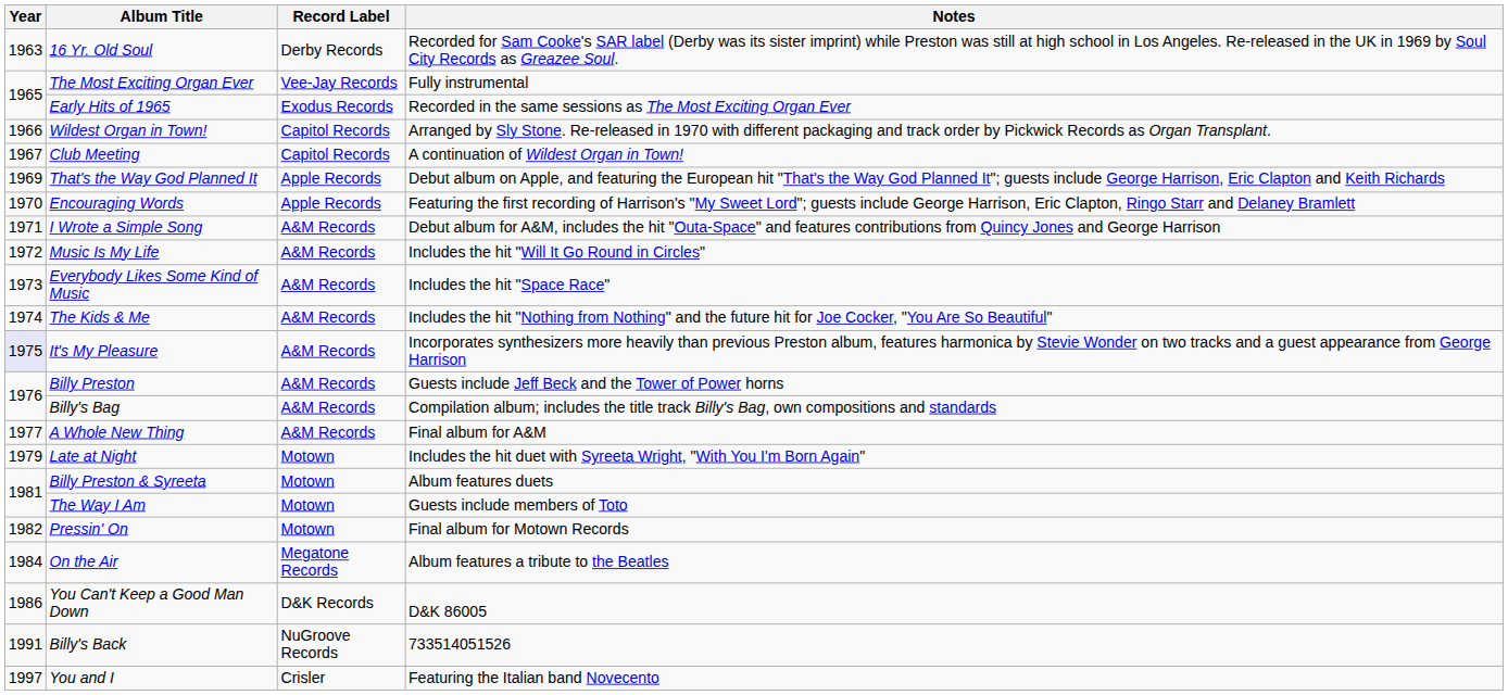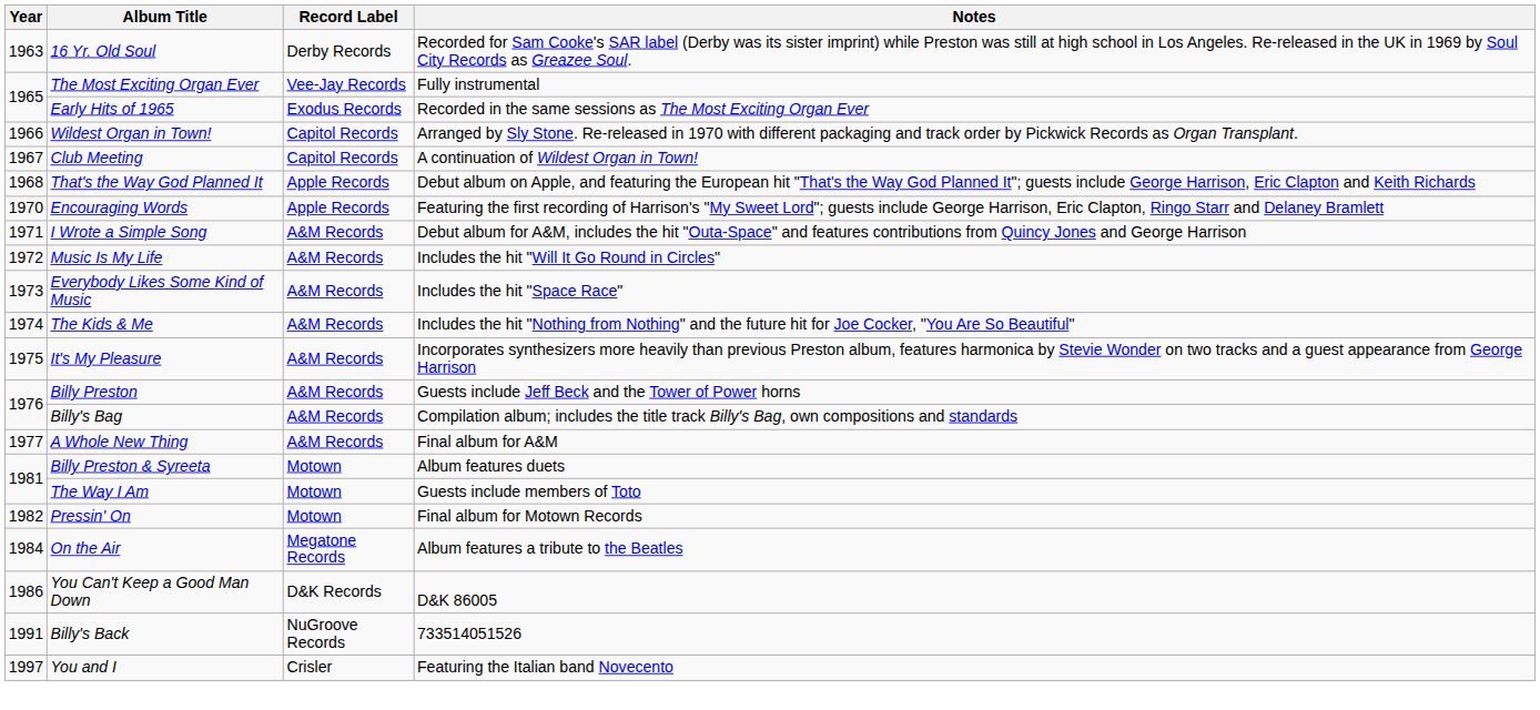 <table class="wikitable">
 <tr>
 <th>Year</th>
 <th>Album Title</th>
 <th>Record Label</th>
 <th>Notes</th>
 </tr>
 <tr>
 <td>1963</td>
 <td><em><a href='#'>16 Yr. Old Soul</a></em></td>
 <td>Derby Records</td>
 <td>Recorded for <a href='#'>Sam Cooke</a>'s <a href='#'>SAR label</a> (Derby was its sister imprint) while Preston was still at high school in Los Angeles. Re-released in the UK in 1969 by <a href='#'>Soul City Records</a> as <em><a href='#'>Greazee Soul</a></em>.</td>
 </tr>
 <tr>
 <td rowspan="2">1965</td>
 <td><em><a href='#'>The Most Exciting Organ Ever</a></em></td>
 <td><a href='#'>Vee-Jay Records</a></td>
 <td>Fully instrumental</td>
 </tr>
 <tr>
 <td><em><a href='#'>Early Hits of 1965</a></em></td>
 <td><a href='#'>Exodus Records</a></td>
 <td>Recorded in the same sessions as <em><a href='#'>The Most Exciting Organ Ever</a></em></td>
 </tr>
 <tr>
 <td>1966</td>
 <td><em><a href='#'>Wildest Organ in Town!</a></em></td>
 <td><a href='#'>Capitol Records</a></td>
 <td>Arranged by <a href='#'>Sly Stone</a>. Re-released in 1970 with different packaging and track order by Pickwick Records as <em>Organ Transplant</em>.</td>
 </tr>
 <tr>
 <td>1967</td>
 <td><em><a href='#'>Club Meeting</a></em></td>
 <td><a href='#'>Capitol Records</a></td>
 <td>A continuation of <em><a href='#'>Wildest Organ in Town!</a></em></td>
 </tr>
 <tr>
-<td>1969</td>
+<td>1968</td>
 <td><em><a href='#'>That's the Way God Planned It</a></em></td>
 <td><a href='#'>Apple Records</a></td>
 <td>Debut album on Apple, and featuring the European hit "<a href='#'>That's the Way God Planned It</a>"; guests include <a href='#'>George Harrison</a>, <a href='#'>Eric Clapton</a> and <a href='#'>Keith Richards</a></td>
 </tr>
 <tr>
 <td>1970</td>
 <td><em><a href='#'>Encouraging Words</a></em></td>
 <td><a href='#'>Apple Records</a></td>
 <td>Featuring the first recording of Harrison's "<a href='#'>My Sweet Lord</a>"; guests include George Harrison, Eric Clapton, <a href='#'>Ringo Starr</a> and <a href='#'>Delaney Bramlett</a></td>
 </tr>
 <tr>
 <td>1971</td>
 <td><em><a href='#'>I Wrote a Simple Song</a></em></td>
 <td><a href='#'>A&M Records</a></td>
 <td>Debut album for A&M, includes the hit "<a href='#'>Outa-Space</a>" and features contributions from <a href='#'>Quincy Jones</a> and George Harrison</td>
 </tr>
 <tr>
 <td>1972</td>
 <td><em><a href='#'>Music Is My Life</a></em></td>
 <td><a href='#'>A&M Records</a></td>
 <td>Includes the hit "<a href='#'>Will It Go Round in Circles</a>"</td>
 </tr>
 <tr>
 <td>1973</td>
 <td><em><a href='#'>Everybody Likes Some Kind of Music</a></em></td>
 <td><a href='#'>A&M Records</a></td>
 <td>Includes the hit "<a href='#'>Space Race</a>"</td>
 </tr>
 <tr>
 <td>1974</td>
 <td><em><a href='#'>The Kids & Me</a></em></td>
 <td><a href='#'>A&M Records</a></td>
 <td>Includes the hit "<a href='#'>Nothing from Nothing</a>" and the future hit for <a href='#'>Joe Cocker</a>, "<a href='#'>You Are So Beautiful</a>"</td>
 </tr>
 <tr>
-<td style="background: lavender;">1975</td>
+<td>1975</td>
 <td><em><a href='#'>It's My Pleasure</a></em></td>
 <td><a href='#'>A&M Records</a></td>
 <td>Incorporates synthesizers more heavily than previous Preston album, features harmonica by <a href='#'>Stevie Wonder</a> on two tracks and a guest appearance from <a href='#'>George Harrison</a></td>
 </tr>
 <tr>
 <td rowspan="2">1976</td>
 <td><em><a href='#'>Billy Preston</a></em></td>
 <td><a href='#'>A&M Records</a></td>
 <td>Guests include <a href='#'>Jeff Beck</a> and the <a href='#'>Tower of Power</a> horns</td>
 </tr>
 <tr>
 <td><em>Billy's Bag</em></td>
 <td><a href='#'>A&M Records</a></td>
 <td>Compilation album; includes the title track <em>Billy's Bag</em>, own compositions and <a href='#'>standards</a></td>
 </tr>
 <tr>
 <td>1977</td>
 <td><em><a href='#'>A Whole New Thing</a></em></td>
 <td><a href='#'>A&M Records</a></td>
 <td>Final album for A&M</td>
-</tr>
-<tr>
-<td>1979</td>
-<td><em><a href='#'>Late at Night</a></em></td>
-<td><a href='#'>Motown</a></td>
-<td>Includes the hit duet with <a href='#'>Syreeta Wright</a>, "<a href='#'>With You I'm Born Again</a>"</td>
 </tr>
 <tr>
 <td rowspan="2">1981</td>
 <td><em><a href='#'>Billy Preston & Syreeta</a></em></td>
 <td><a href='#'>Motown</a></td>
 <td>Album features duets</td>
 </tr>
 <tr>
 <td><em><a href='#'>The Way I Am</a></em></td>
 <td><a href='#'>Motown</a></td>
 <td>Guests include members of <a href='#'>Toto</a></td>
 </tr>
 <tr>
 <td>1982</td>
 <td><em><a href='#'>Pressin' On</a></em></td>
 <td><a href='#'>Motown</a></td>
 <td>Final album for Motown Records</td>
 </tr>
 <tr>
 <td>1984</td>
 <td><em><a href='#'>On the Air</a></em></td>
 <td><a href='#'>Megatone Records</a></td>
 <td>Album features a tribute to <a href='#'>the Beatles</a></td>
 </tr>
 <tr>
 <td>1986</td>
 <td><em>You Can't Keep a Good Man Down</em></td>
 <td>D&K Records</td>
 <td><br>D&K 86005</td>
 </tr>
 <tr>
 <td>1991</td>
 <td><em>Billy's Back</em></td>
 <td>NuGroove Records</td>
 <td>733514051526</td>
 </tr>
 <tr>
 <td>1997</td>
 <td><em>You and I</em></td>
 <td>Crisler</td>
 <td>Featuring the Italian band <a href='#'>Novecento</a></td>
 </tr>
 </table>
